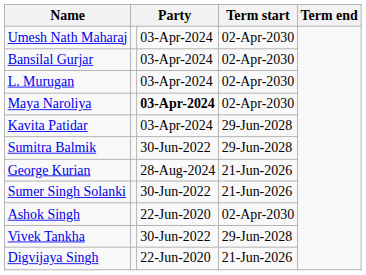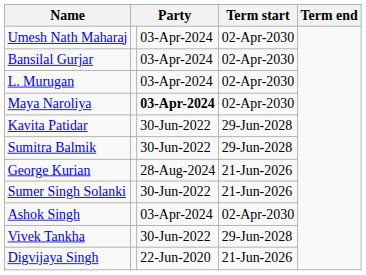 <table class="wikitable sortable static-row-numbers">
 <tr>
 <th scope="col">Name</th>
 <th scope="colgroup" colspan="2">Party</th>
 <th scope="col">Term start</th>
 <th scope="col">Term end</th>
 </tr>
 <tr>
 <td scope="row"><a href='#'>Umesh Nath Maharaj</a></td>
 <td></td>
 <td>03-Apr-2024</td>
 <td>02-Apr-2030</td>
 </tr>
 <tr>
 <td scope="row"><a href='#'>Bansilal Gurjar</a></td>
 <td></td>
 <td>03-Apr-2024</td>
 <td>02-Apr-2030</td>
 </tr>
 <tr>
 <td scope="row"><a href='#'>L. Murugan</a></td>
 <td></td>
 <td>03-Apr-2024</td>
 <td>02-Apr-2030</td>
 </tr>
 <tr>
 <td scope="row"><a href='#'>Maya Naroliya</a></td>
 <td></td>
 <td><strong>03-Apr-2024</strong></td>
 <td>02-Apr-2030</td>
 </tr>
 <tr>
 <td scope="row"><a href='#'>Kavita Patidar</a></td>
 <td></td>
-<td>03-Apr-2024</td>
+<td>30-Jun-2022</td>
 <td>29-Jun-2028</td>
 </tr>
 <tr>
 <td scope="row"><a href='#'>Sumitra Balmik</a></td>
 <td></td>
 <td>30-Jun-2022</td>
 <td>29-Jun-2028</td>
 </tr>
 <tr>
 <td scope="row"><a href='#'>George Kurian</a></td>
 <td></td>
 <td>28-Aug-2024</td>
 <td>21-Jun-2026</td>
 </tr>
 <tr>
 <td scope="row"><a href='#'>Sumer Singh Solanki</a></td>
 <td></td>
 <td>30-Jun-2022</td>
 <td>21-Jun-2026</td>
 </tr>
 <tr>
 <td scope="row"><a href='#'>Ashok Singh</a></td>
 <td></td>
-<td>22-Jun-2020</td>
+<td>03-Apr-2024</td>
 <td>02-Apr-2030</td>
 </tr>
 <tr>
 <td scope="row"><a href='#'>Vivek Tankha</a></td>
 <td></td>
 <td>30-Jun-2022</td>
 <td>29-Jun-2028</td>
 </tr>
 <tr>
 <td scope="row"><a href='#'>Digvijaya Singh</a></td>
 <td></td>
 <td>22-Jun-2020</td>
 <td>21-Jun-2026</td>
 </tr>
 </table>
